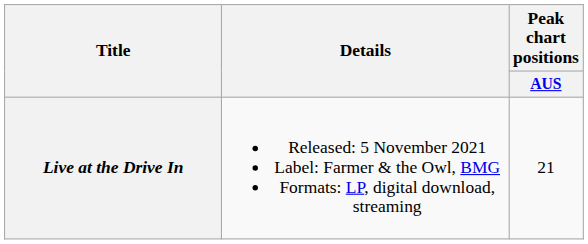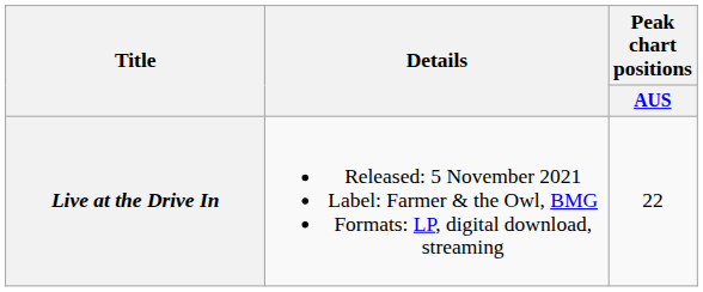 <table class="wikitable plainrowheaders" style="text-align:center;">
 <tr>
 <th scope="col" rowspan="2" style="width:12em;">Title</th>
 <th scope="col" rowspan="2" style="width:16em;">Details</th>
 <th scope="col">Peak chart positions</th>
 </tr>
 <tr>
 <th scope="col" style="width:3em;font-size:90%;"><a href='#'>AUS</a><br></th>
 </tr>
 <tr>
 <th scope="row"><em>Live at the Drive In</em></th>
 <td><br><ul><li>Released: 5 November 2021</li><li>Label: Farmer & the Owl, <a href='#'>BMG</a></li><li>Formats: <a href='#'>LP</a>, digital download, streaming</li></ul></td>
-<td>21</td>
+<td>22</td>
 </tr>
 </table>
